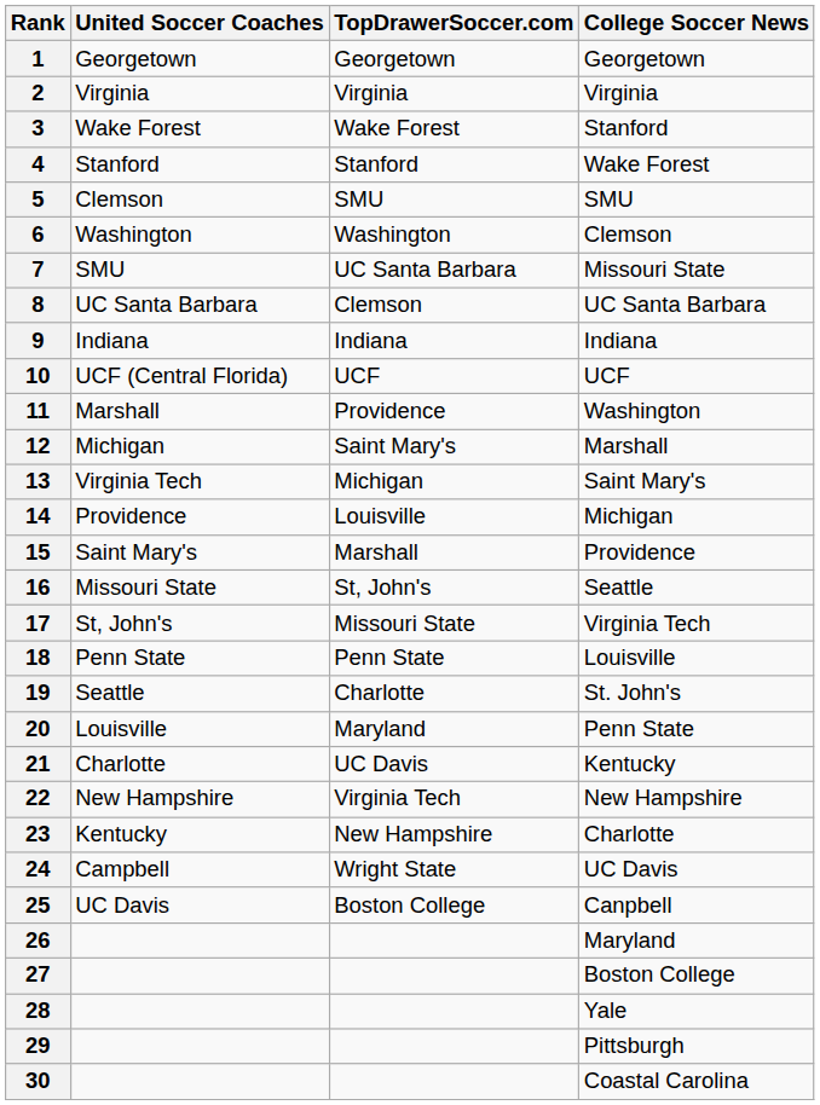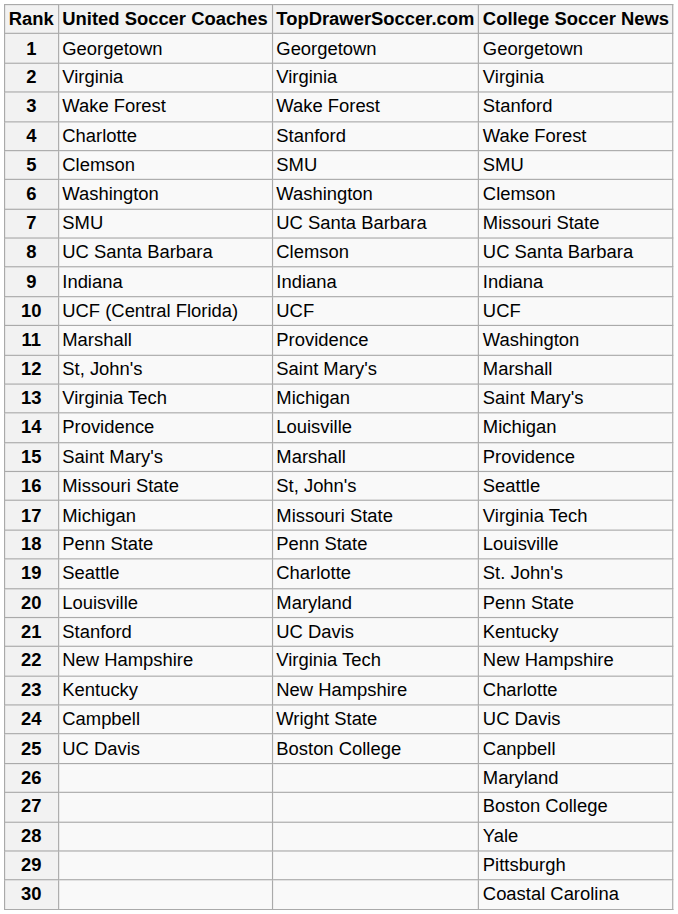 <table class="wikitable">
 <tr>
 <th>Rank</th>
 <th>United Soccer Coaches </th>
 <th>TopDrawerSoccer.com </th>
 <th>College Soccer News </th>
 </tr>
 <tr>
 <th>1</th>
 <td>Georgetown</td>
 <td>Georgetown</td>
 <td>Georgetown</td>
 </tr>
 <tr>
 <th>2</th>
 <td>Virginia</td>
 <td>Virginia</td>
 <td>Virginia</td>
 </tr>
 <tr>
 <th>3</th>
 <td>Wake Forest</td>
 <td>Wake Forest</td>
 <td>Stanford</td>
 </tr>
 <tr>
 <th>4</th>
-<td>Stanford</td>
+<td>Charlotte</td>
 <td>Stanford</td>
 <td>Wake Forest</td>
 </tr>
 <tr>
 <th>5</th>
 <td>Clemson</td>
 <td>SMU</td>
 <td>SMU</td>
 </tr>
 <tr>
 <th>6</th>
 <td>Washington</td>
 <td>Washington</td>
 <td>Clemson</td>
 </tr>
 <tr>
 <th>7</th>
 <td>SMU</td>
 <td>UC Santa Barbara</td>
 <td>Missouri State</td>
 </tr>
 <tr>
 <th>8</th>
 <td>UC Santa Barbara</td>
 <td>Clemson</td>
 <td>UC Santa Barbara</td>
 </tr>
 <tr>
 <th>9</th>
 <td>Indiana</td>
 <td>Indiana</td>
 <td>Indiana</td>
 </tr>
 <tr>
 <th>10</th>
 <td>UCF (Central Florida)</td>
 <td>UCF</td>
 <td>UCF</td>
 </tr>
 <tr>
 <th>11</th>
 <td>Marshall</td>
 <td>Providence</td>
 <td>Washington</td>
 </tr>
 <tr>
 <th>12</th>
-<td>Michigan</td>
+<td>St, John's</td>
 <td>Saint Mary's</td>
 <td>Marshall</td>
 </tr>
 <tr>
 <th>13</th>
 <td>Virginia Tech</td>
 <td>Michigan</td>
 <td>Saint Mary's</td>
 </tr>
 <tr>
 <th>14</th>
 <td>Providence</td>
 <td>Louisville</td>
 <td>Michigan</td>
 </tr>
 <tr>
 <th>15</th>
 <td>Saint Mary's</td>
 <td>Marshall</td>
 <td>Providence</td>
 </tr>
 <tr>
 <th>16</th>
 <td>Missouri State</td>
 <td>St, John's</td>
 <td>Seattle</td>
 </tr>
 <tr>
 <th>17</th>
-<td>St, John's</td>
+<td>Michigan</td>
 <td>Missouri State</td>
 <td>Virginia Tech</td>
 </tr>
 <tr>
 <th>18</th>
 <td>Penn State</td>
 <td>Penn State</td>
 <td>Louisville</td>
 </tr>
 <tr>
 <th>19</th>
 <td>Seattle</td>
 <td>Charlotte</td>
 <td>St. John's</td>
 </tr>
 <tr>
 <th>20</th>
 <td>Louisville</td>
 <td>Maryland</td>
 <td>Penn State</td>
 </tr>
 <tr>
 <th>21</th>
-<td>Charlotte</td>
+<td>Stanford</td>
 <td>UC Davis</td>
 <td>Kentucky</td>
 </tr>
 <tr>
 <th>22</th>
 <td>New Hampshire</td>
 <td>Virginia Tech</td>
 <td>New Hampshire</td>
 </tr>
 <tr>
 <th>23</th>
 <td>Kentucky</td>
 <td>New Hampshire</td>
 <td>Charlotte</td>
 </tr>
 <tr>
 <th>24</th>
 <td>Campbell</td>
 <td>Wright State</td>
 <td>UC Davis</td>
 </tr>
 <tr>
 <th>25</th>
 <td>UC Davis</td>
 <td>Boston College</td>
 <td>Canpbell</td>
 </tr>
 <tr>
 <th>26</th>
 <td></td>
 <td></td>
 <td>Maryland</td>
 </tr>
 <tr>
 <th>27</th>
 <td></td>
 <td></td>
 <td>Boston College</td>
 </tr>
 <tr>
 <th>28</th>
 <td></td>
 <td></td>
 <td>Yale</td>
 </tr>
 <tr>
 <th>29</th>
 <td></td>
 <td></td>
 <td>Pittsburgh</td>
 </tr>
 <tr>
 <th>30</th>
 <td></td>
 <td></td>
 <td>Coastal Carolina</td>
 </tr>
 <tr>
 </tr>
 </table>
